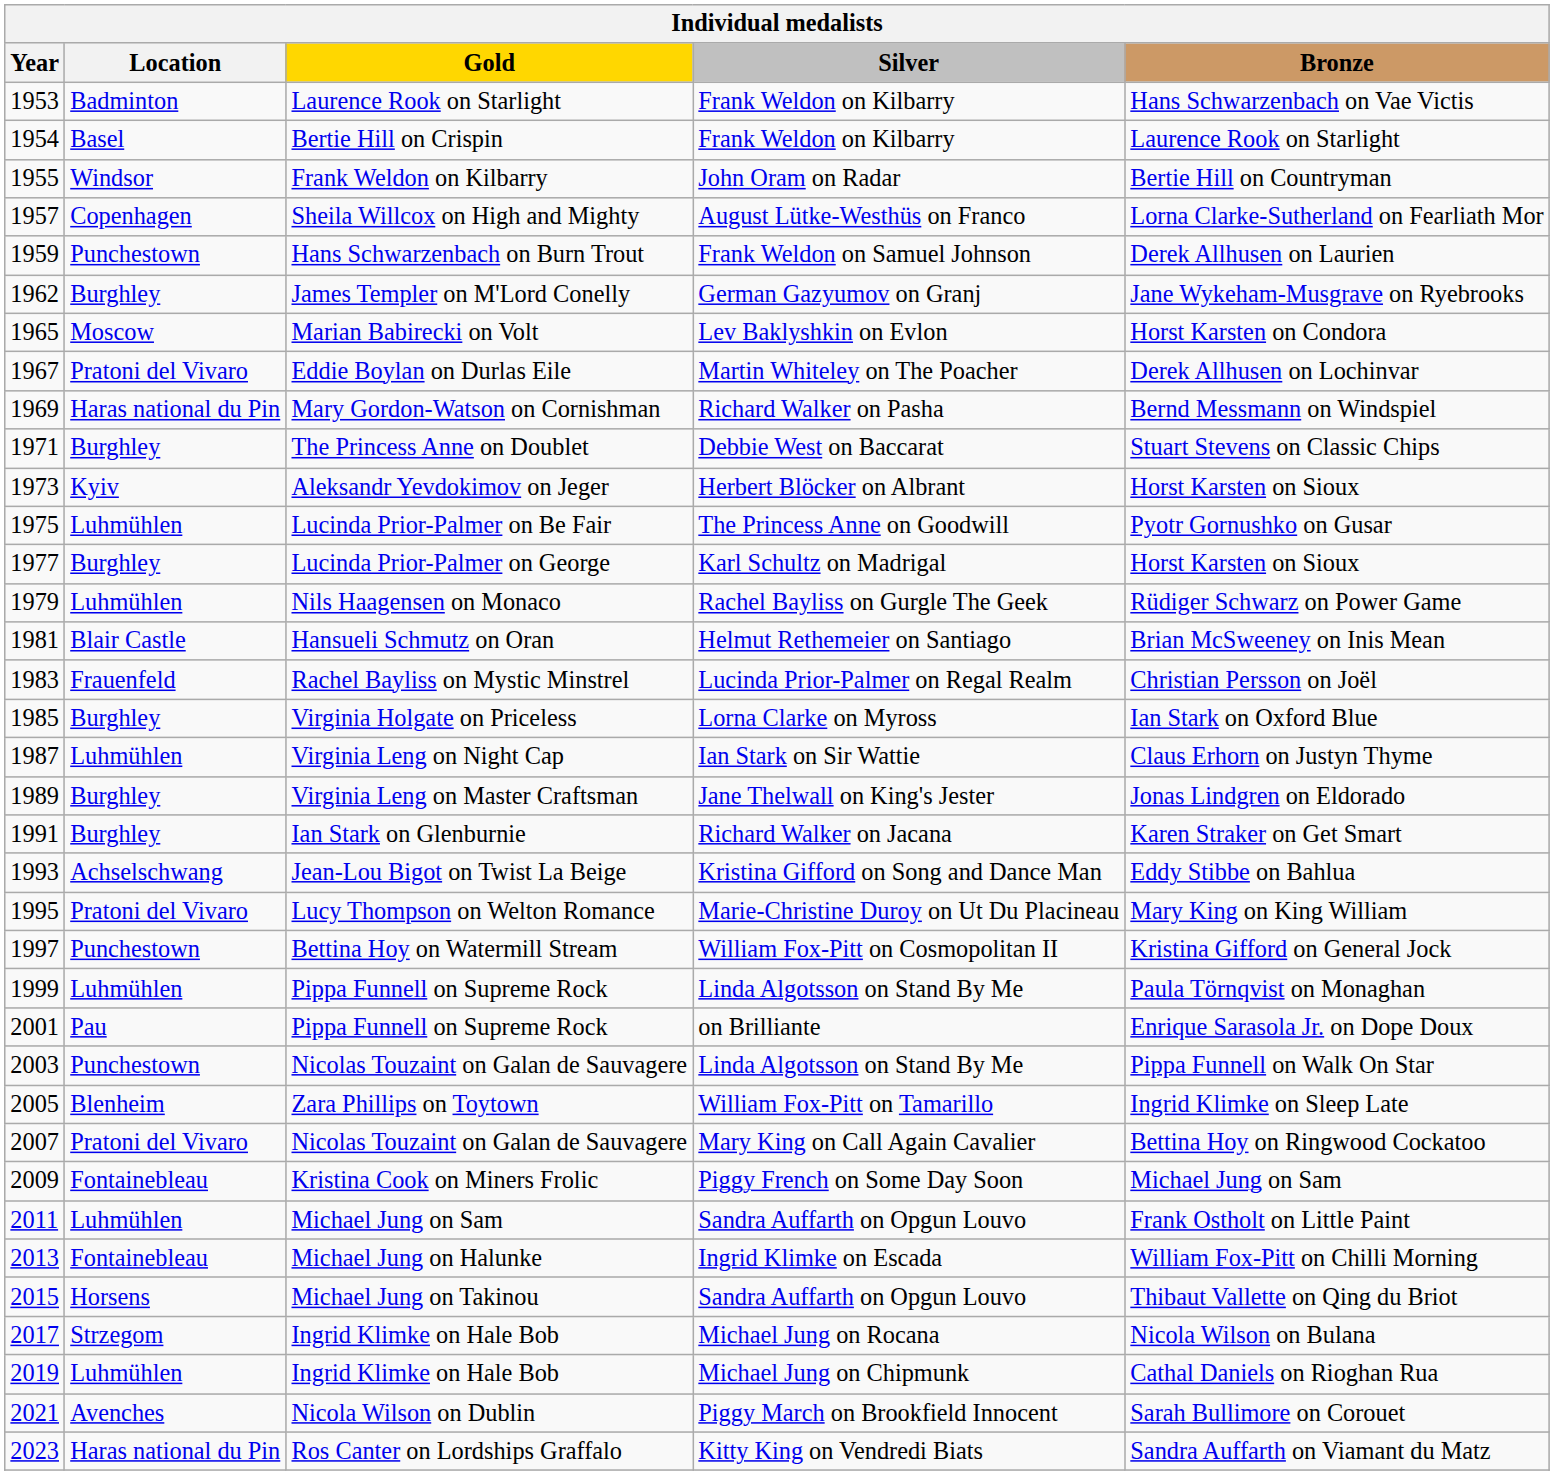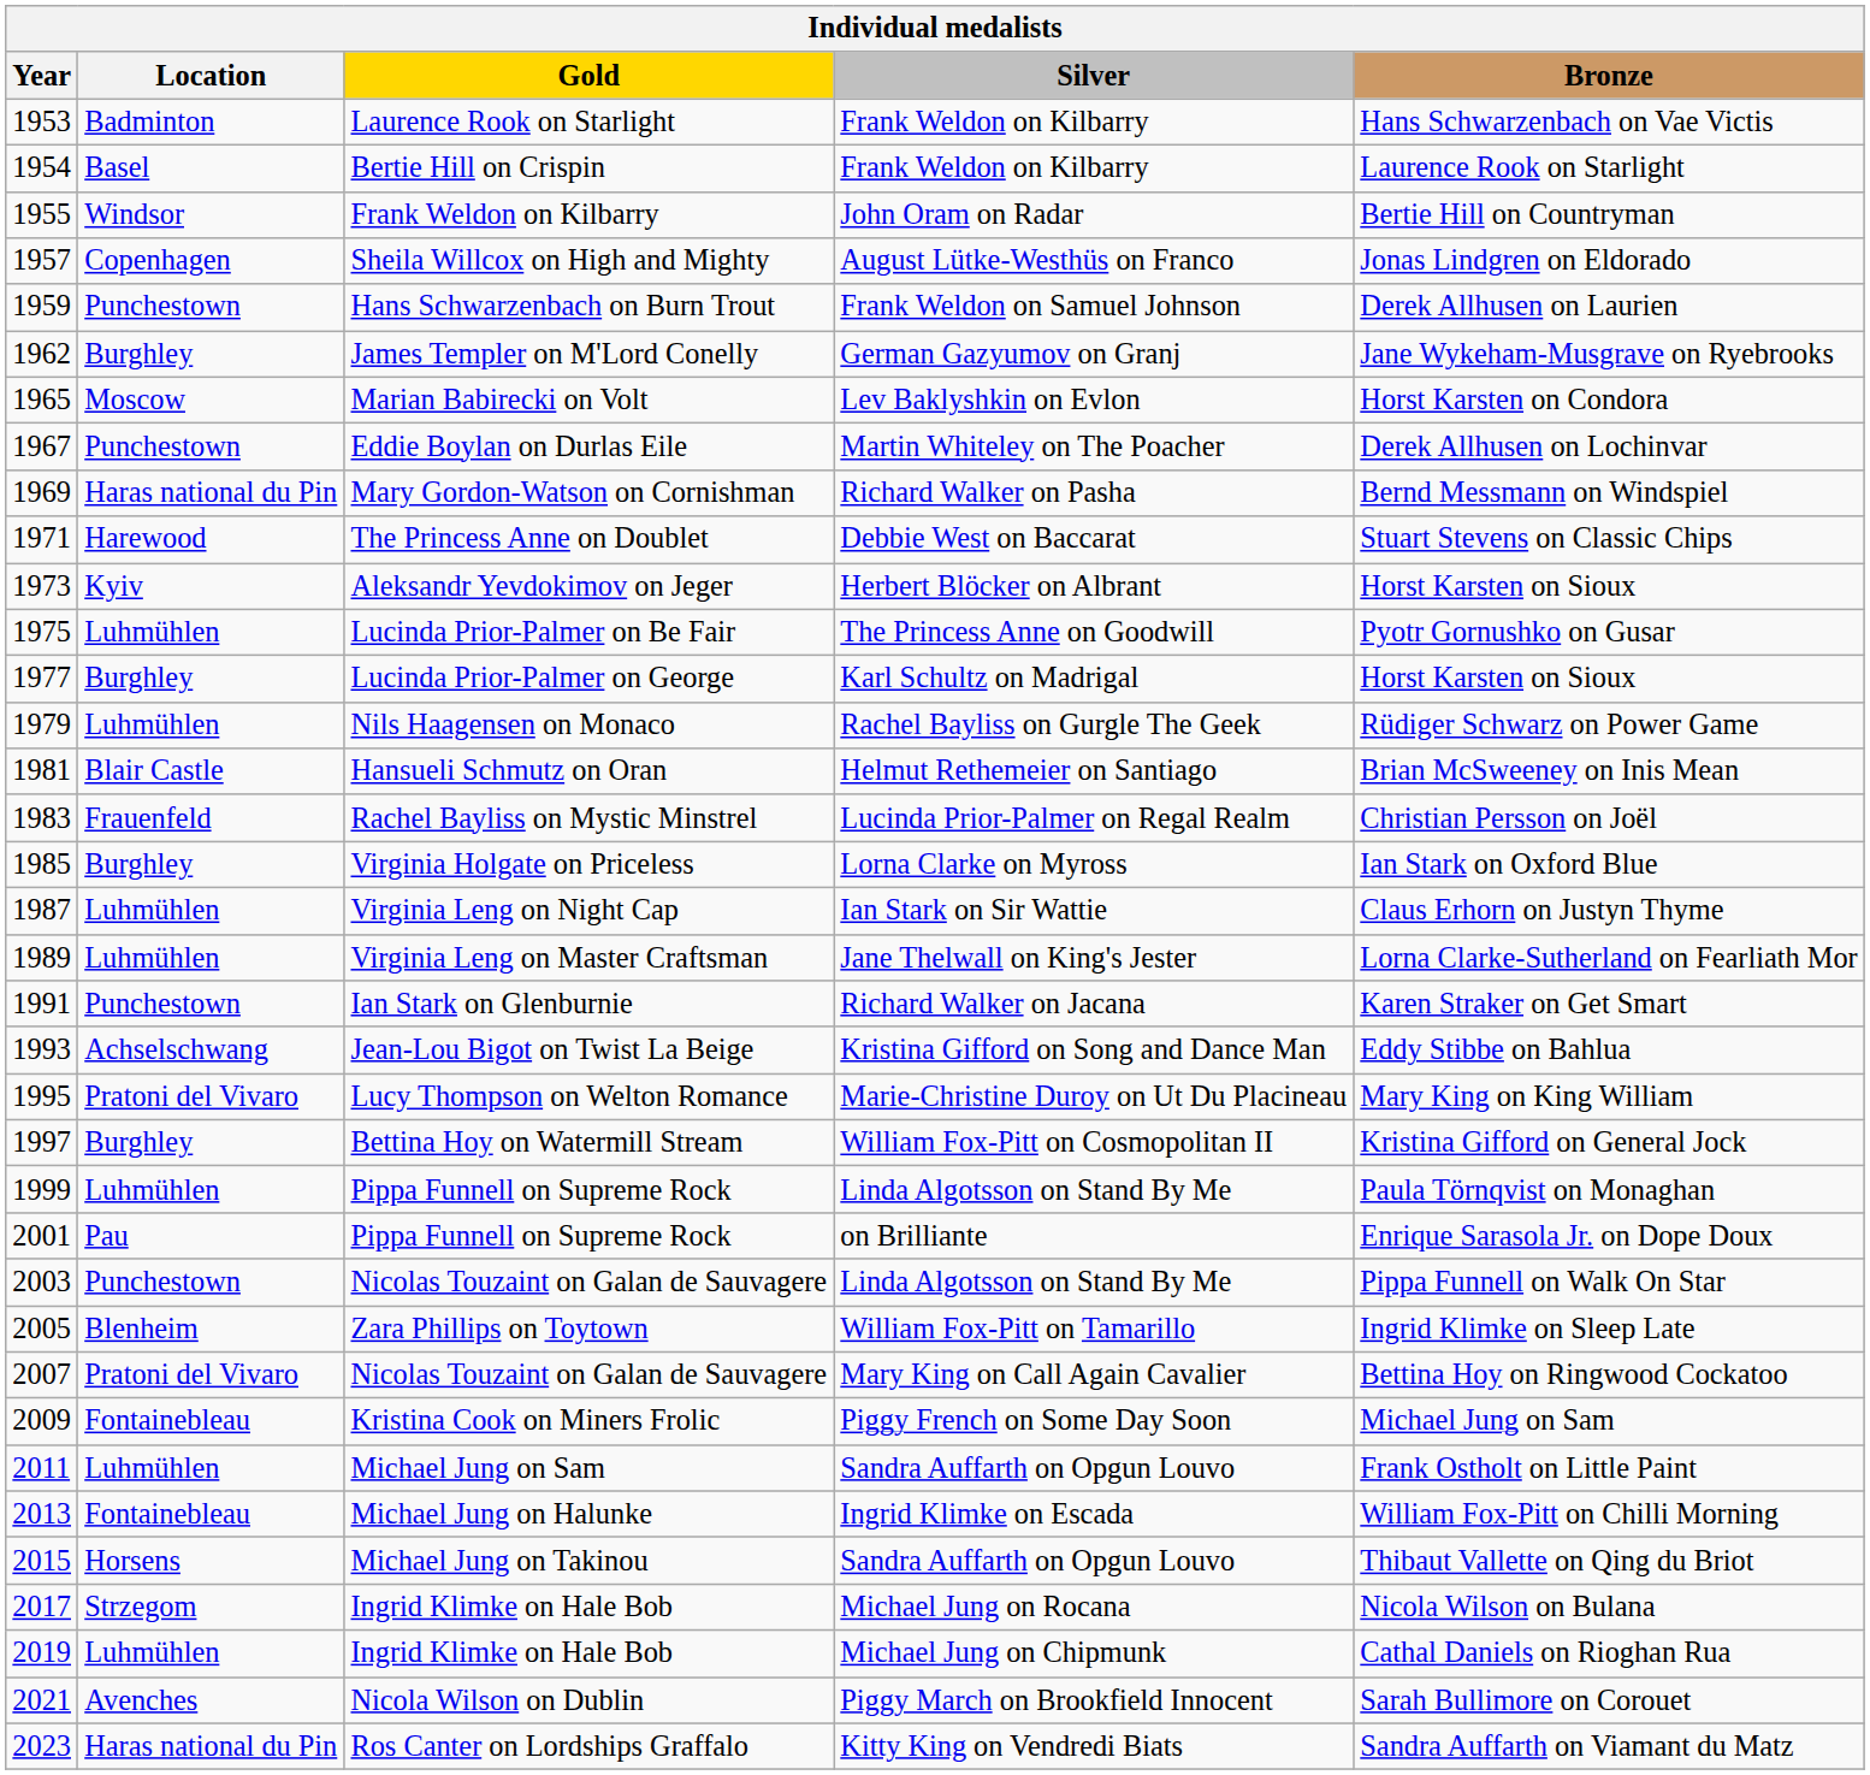 <table class="wikitable">
 <tr>
 <th colspan=6 align="center"><strong>Individual medalists</strong></th>
 </tr>
 <tr>
 <th>Year</th>
 <th>Location</th>
 <th style="background-color:gold;">Gold</th>
 <th style="background-color:silver;">Silver</th>
 <th style="background-color:#cc9966;">Bronze</th>
 </tr>
 <tr>
 <td>1953</td>
 <td> <a href='#'>Badminton</a></td>
 <td> <a href='#'>Laurence Rook</a> on Starlight</td>
 <td> <a href='#'>Frank Weldon</a> on Kilbarry</td>
 <td> <a href='#'>Hans Schwarzenbach</a> on Vae Victis</td>
 </tr>
 <tr>
 <td>1954</td>
 <td> <a href='#'>Basel</a></td>
 <td> <a href='#'>Bertie Hill</a> on Crispin</td>
 <td> <a href='#'>Frank Weldon</a> on Kilbarry</td>
 <td> <a href='#'>Laurence Rook</a> on Starlight</td>
 </tr>
 <tr>
 <td>1955</td>
 <td> <a href='#'>Windsor</a></td>
 <td> <a href='#'>Frank Weldon</a> on Kilbarry</td>
 <td> <a href='#'>John Oram</a> on Radar</td>
 <td> <a href='#'>Bertie Hill</a> on Countryman</td>
 </tr>
 <tr>
 <td>1957</td>
 <td> <a href='#'>Copenhagen</a></td>
 <td> <a href='#'>Sheila Willcox</a> on High and Mighty</td>
 <td> <a href='#'>August Lütke-Westhüs</a> on Franco</td>
-<td> <a href='#'>Lorna Clarke-Sutherland</a> on Fearliath Mor</td>
+<td> <a href='#'>Jonas Lindgren</a> on Eldorado</td>
 </tr>
 <tr>
 <td>1959</td>
 <td> <a href='#'>Punchestown</a></td>
 <td> <a href='#'>Hans Schwarzenbach</a> on Burn Trout</td>
 <td> <a href='#'>Frank Weldon</a> on Samuel Johnson</td>
 <td> <a href='#'>Derek Allhusen</a> on Laurien</td>
 </tr>
 <tr>
 <td>1962</td>
 <td> <a href='#'>Burghley</a></td>
 <td> <a href='#'>James Templer</a> on M'Lord Conelly</td>
 <td> <a href='#'>German Gazyumov</a> on Granj</td>
 <td> <a href='#'>Jane Wykeham-Musgrave</a> on Ryebrooks</td>
 </tr>
 <tr>
 <td>1965</td>
 <td> <a href='#'>Moscow</a></td>
 <td> <a href='#'>Marian Babirecki</a> on Volt</td>
 <td> <a href='#'>Lev Baklyshkin</a> on Evlon</td>
 <td> <a href='#'>Horst Karsten</a> on Condora</td>
 </tr>
 <tr>
 <td>1967</td>
-<td> <a href='#'>Pratoni del Vivaro</a></td>
+<td> <a href='#'>Punchestown</a></td>
 <td> <a href='#'>Eddie Boylan</a> on Durlas Eile</td>
 <td> <a href='#'>Martin Whiteley</a> on The Poacher</td>
 <td> <a href='#'>Derek Allhusen</a> on Lochinvar</td>
 </tr>
 <tr>
 <td>1969</td>
 <td> <a href='#'>Haras national du Pin</a></td>
 <td> <a href='#'>Mary Gordon-Watson</a> on Cornishman</td>
 <td> <a href='#'>Richard Walker</a> on Pasha</td>
 <td> <a href='#'>Bernd Messmann</a> on Windspiel</td>
 </tr>
 <tr>
 <td>1971</td>
-<td> <a href='#'>Burghley</a></td>
+<td> <a href='#'>Harewood</a></td>
 <td> <a href='#'>The Princess Anne</a> on Doublet</td>
 <td> <a href='#'>Debbie West</a> on Baccarat</td>
 <td> <a href='#'>Stuart Stevens</a> on Classic Chips</td>
 </tr>
 <tr>
 <td>1973</td>
 <td> <a href='#'>Kyiv</a></td>
 <td> <a href='#'>Aleksandr Yevdokimov</a> on Jeger</td>
 <td> <a href='#'>Herbert Blöcker</a> on Albrant</td>
 <td> <a href='#'>Horst Karsten</a> on Sioux</td>
 </tr>
 <tr>
 <td>1975</td>
 <td> <a href='#'>Luhmühlen</a></td>
 <td> <a href='#'>Lucinda Prior-Palmer</a> on Be Fair</td>
 <td> <a href='#'>The Princess Anne</a> on Goodwill</td>
 <td> <a href='#'>Pyotr Gornushko</a> on Gusar</td>
 </tr>
 <tr>
 <td>1977</td>
 <td> <a href='#'>Burghley</a></td>
 <td> <a href='#'>Lucinda Prior-Palmer</a> on George</td>
 <td> <a href='#'>Karl Schultz</a> on Madrigal</td>
 <td> <a href='#'>Horst Karsten</a> on Sioux</td>
 </tr>
 <tr>
 <td>1979</td>
 <td> <a href='#'>Luhmühlen</a></td>
 <td> <a href='#'>Nils Haagensen</a> on Monaco</td>
 <td> <a href='#'>Rachel Bayliss</a> on Gurgle The Geek</td>
 <td> <a href='#'>Rüdiger Schwarz</a> on Power Game</td>
 </tr>
 <tr>
 <td>1981</td>
 <td> <a href='#'>Blair Castle</a></td>
 <td> <a href='#'>Hansueli Schmutz</a> on Oran</td>
 <td> <a href='#'>Helmut Rethemeier</a> on Santiago</td>
 <td> <a href='#'>Brian McSweeney</a> on Inis Mean</td>
 </tr>
 <tr>
 <td>1983</td>
 <td> <a href='#'>Frauenfeld</a></td>
 <td> <a href='#'>Rachel Bayliss</a> on Mystic Minstrel</td>
 <td> <a href='#'>Lucinda Prior-Palmer</a> on Regal Realm</td>
 <td> <a href='#'>Christian Persson</a> on Joël</td>
 </tr>
 <tr>
 <td>1985</td>
 <td> <a href='#'>Burghley</a></td>
 <td> <a href='#'>Virginia Holgate</a> on Priceless</td>
 <td> <a href='#'>Lorna Clarke</a> on Myross</td>
 <td> <a href='#'>Ian Stark</a> on Oxford Blue</td>
 </tr>
 <tr>
 <td>1987</td>
 <td> <a href='#'>Luhmühlen</a></td>
 <td> <a href='#'>Virginia Leng</a> on Night Cap</td>
 <td> <a href='#'>Ian Stark</a> on Sir Wattie</td>
 <td> <a href='#'>Claus Erhorn</a> on Justyn Thyme</td>
 </tr>
 <tr>
 <td>1989</td>
-<td> <a href='#'>Burghley</a></td>
+<td> <a href='#'>Luhmühlen</a></td>
 <td> <a href='#'>Virginia Leng</a> on Master Craftsman</td>
 <td> <a href='#'>Jane Thelwall</a> on King's Jester</td>
-<td> <a href='#'>Jonas Lindgren</a> on Eldorado</td>
+<td> <a href='#'>Lorna Clarke-Sutherland</a> on Fearliath Mor</td>
 </tr>
 <tr>
 <td>1991</td>
-<td> <a href='#'>Burghley</a></td>
+<td> <a href='#'>Punchestown</a></td>
 <td> <a href='#'>Ian Stark</a> on Glenburnie</td>
 <td> <a href='#'>Richard Walker</a> on Jacana</td>
 <td> <a href='#'>Karen Straker</a> on Get Smart</td>
 </tr>
 <tr>
 <td>1993</td>
 <td> <a href='#'>Achselschwang</a></td>
 <td> <a href='#'>Jean-Lou Bigot</a> on Twist La Beige</td>
 <td> <a href='#'>Kristina Gifford</a> on Song and Dance Man</td>
 <td> <a href='#'>Eddy Stibbe</a> on Bahlua</td>
 </tr>
 <tr>
 <td>1995</td>
 <td> <a href='#'>Pratoni del Vivaro</a></td>
 <td> <a href='#'>Lucy Thompson</a> on Welton Romance</td>
 <td> <a href='#'>Marie-Christine Duroy</a> on Ut Du Placineau</td>
 <td> <a href='#'>Mary King</a> on King William</td>
 </tr>
 <tr>
 <td>1997</td>
-<td> <a href='#'>Punchestown</a></td>
+<td> <a href='#'>Burghley</a></td>
 <td> <a href='#'>Bettina Hoy</a> on Watermill Stream</td>
 <td> <a href='#'>William Fox-Pitt</a> on Cosmopolitan II</td>
 <td> <a href='#'>Kristina Gifford</a> on General Jock</td>
 </tr>
 <tr>
 <td>1999</td>
 <td> <a href='#'>Luhmühlen</a></td>
 <td> <a href='#'>Pippa Funnell</a> on Supreme Rock</td>
 <td> <a href='#'>Linda Algotsson</a> on Stand By Me</td>
 <td> <a href='#'>Paula Törnqvist</a> on Monaghan</td>
 </tr>
 <tr>
 <td>2001</td>
 <td> <a href='#'>Pau</a></td>
 <td> <a href='#'>Pippa Funnell</a> on Supreme Rock</td>
 <td>  on Brilliante</td>
 <td> <a href='#'>Enrique Sarasola Jr.</a> on Dope Doux</td>
 </tr>
 <tr>
 <td>2003</td>
 <td> <a href='#'>Punchestown</a></td>
 <td> <a href='#'>Nicolas Touzaint</a> on Galan de Sauvagere</td>
 <td> <a href='#'>Linda Algotsson</a> on Stand By Me</td>
 <td> <a href='#'>Pippa Funnell</a> on Walk On Star</td>
 </tr>
 <tr>
 <td>2005</td>
 <td> <a href='#'>Blenheim</a></td>
 <td> <a href='#'>Zara Phillips</a> on <a href='#'>Toytown</a></td>
 <td> <a href='#'>William Fox-Pitt</a> on <a href='#'>Tamarillo</a></td>
 <td> <a href='#'>Ingrid Klimke</a> on Sleep Late</td>
 </tr>
 <tr>
 <td>2007</td>
 <td> <a href='#'>Pratoni del Vivaro</a></td>
 <td> <a href='#'>Nicolas Touzaint</a> on Galan de Sauvagere</td>
 <td> <a href='#'>Mary King</a> on Call Again Cavalier</td>
 <td> <a href='#'>Bettina Hoy</a> on Ringwood Cockatoo</td>
 </tr>
 <tr>
 <td>2009</td>
 <td> <a href='#'>Fontainebleau</a></td>
 <td> <a href='#'>Kristina Cook</a> on Miners Frolic</td>
 <td> <a href='#'>Piggy French</a> on Some Day Soon</td>
 <td> <a href='#'>Michael Jung</a> on Sam</td>
 </tr>
 <tr>
 <td><a href='#'>2011</a></td>
 <td> <a href='#'>Luhmühlen</a></td>
 <td> <a href='#'>Michael Jung</a> on Sam</td>
 <td> <a href='#'>Sandra Auffarth</a> on Opgun Louvo</td>
 <td> <a href='#'>Frank Ostholt</a> on Little Paint</td>
 </tr>
 <tr>
 <td><a href='#'>2013</a></td>
 <td> <a href='#'>Fontainebleau</a></td>
 <td> <a href='#'>Michael Jung</a> on Halunke</td>
 <td> <a href='#'>Ingrid Klimke</a> on Escada</td>
 <td> <a href='#'>William Fox-Pitt</a> on Chilli Morning</td>
 </tr>
 <tr>
 <td><a href='#'>2015</a></td>
 <td> <a href='#'>Horsens</a></td>
 <td> <a href='#'>Michael Jung</a> on Takinou</td>
 <td> <a href='#'>Sandra Auffarth</a> on Opgun Louvo</td>
 <td> <a href='#'>Thibaut Vallette</a> on Qing du Briot</td>
 </tr>
 <tr>
 <td><a href='#'>2017</a></td>
 <td> <a href='#'>Strzegom</a></td>
 <td> <a href='#'>Ingrid Klimke</a> on Hale Bob</td>
 <td> <a href='#'>Michael Jung</a> on Rocana</td>
 <td> <a href='#'>Nicola Wilson</a> on Bulana</td>
 </tr>
 <tr>
 <td><a href='#'>2019</a></td>
 <td> <a href='#'>Luhmühlen</a></td>
 <td> <a href='#'>Ingrid Klimke</a> on Hale Bob</td>
 <td> <a href='#'>Michael Jung</a> on Chipmunk</td>
 <td> <a href='#'>Cathal Daniels</a> on Rioghan Rua</td>
 </tr>
 <tr>
 <td><a href='#'>2021</a></td>
 <td> <a href='#'>Avenches</a></td>
 <td> <a href='#'>Nicola Wilson</a> on Dublin</td>
 <td> <a href='#'>Piggy March</a> on Brookfield Innocent</td>
 <td> <a href='#'>Sarah Bullimore</a> on Corouet</td>
 </tr>
 <tr>
 <td><a href='#'>2023</a></td>
 <td> <a href='#'>Haras national du Pin</a></td>
 <td> <a href='#'>Ros Canter</a> on Lordships Graffalo</td>
 <td> <a href='#'>Kitty King</a> on Vendredi Biats</td>
 <td> <a href='#'>Sandra Auffarth</a> on Viamant du Matz</td>
 </tr>
 </table>
